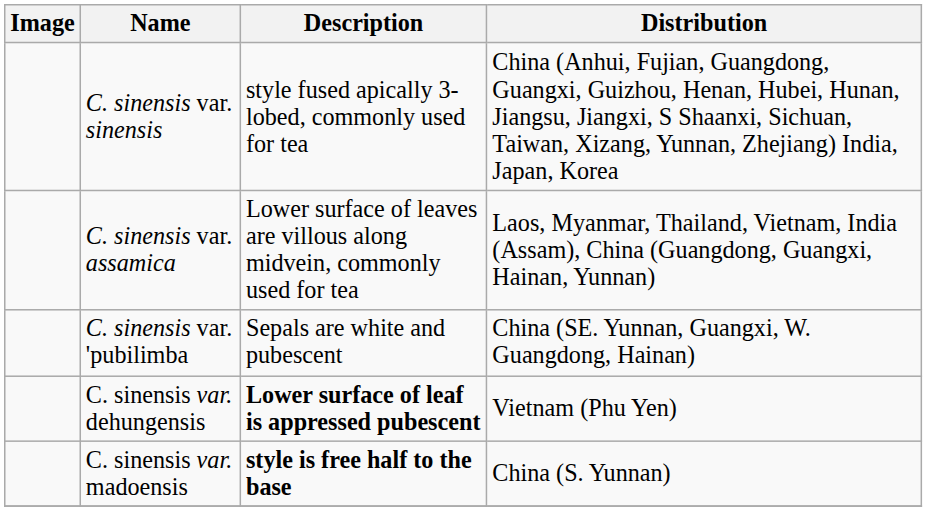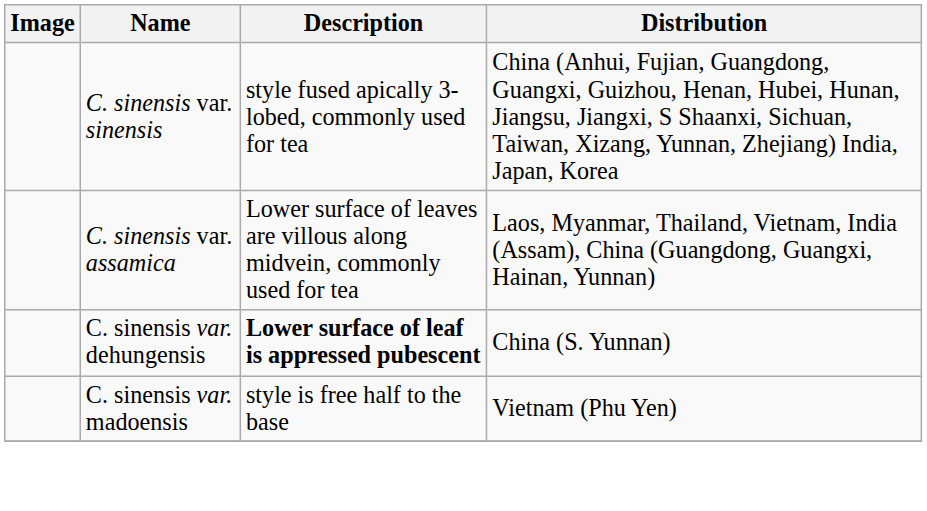 <table class="wikitable">
 <tr>
 <th>Image</th>
 <th>Name</th>
 <th>Description</th>
 <th>Distribution</th>
 </tr>
 <tr>
 <td></td>
 <td><em>C. sinensis</em> var. <em>sinensis</em></td>
 <td>style fused apically 3-lobed, commonly used for tea</td>
 <td>China (Anhui, Fujian, Guangdong, Guangxi, Guizhou, Henan, Hubei, Hunan, Jiangsu, Jiangxi, S Shaanxi, Sichuan, Taiwan, Xizang, Yunnan, Zhejiang) India,  Japan, Korea</td>
 </tr>
 <tr>
 <td></td>
 <td><em>C. sinensis</em> var. <em>assamica</em> </td>
 <td>Lower surface of leaves are villous along midvein, commonly used for tea</td>
 <td>Laos, Myanmar, Thailand, Vietnam, India (Assam), China (Guangdong, Guangxi, Hainan, Yunnan)</td>
 </tr>
 <tr>
 <td></td>
-<td><em>C. sinensis</em> var. 'pubilimba<em> </td>
-<td>Sepals are white and pubescent</td>
-<td>China (SE. Yunnan, Guangxi, W. Guangdong, Hainan)</td>
-</tr>
-<tr>
-<td></td>
 <td></em>C. sinensis<em> var. </em>dehungensis<em> </td>
 <td><strong>Lower surface of leaf is appressed pubescent</strong></td>
-<td>Vietnam (Phu Yen)</td>
+<td>China (S. Yunnan)</td>
 </tr>
 <tr>
 <td></td>
 <td></em>C. sinensis<em> var. </em>madoensis<em>  </td>
-<td><strong>style is free half to the base</strong></td>
-<td>China (S. Yunnan)</td>
+<td>style is free half to the base</td>
+<td>Vietnam (Phu Yen)</td>
 </tr>
 <tr>
 </tr>
 </table>
